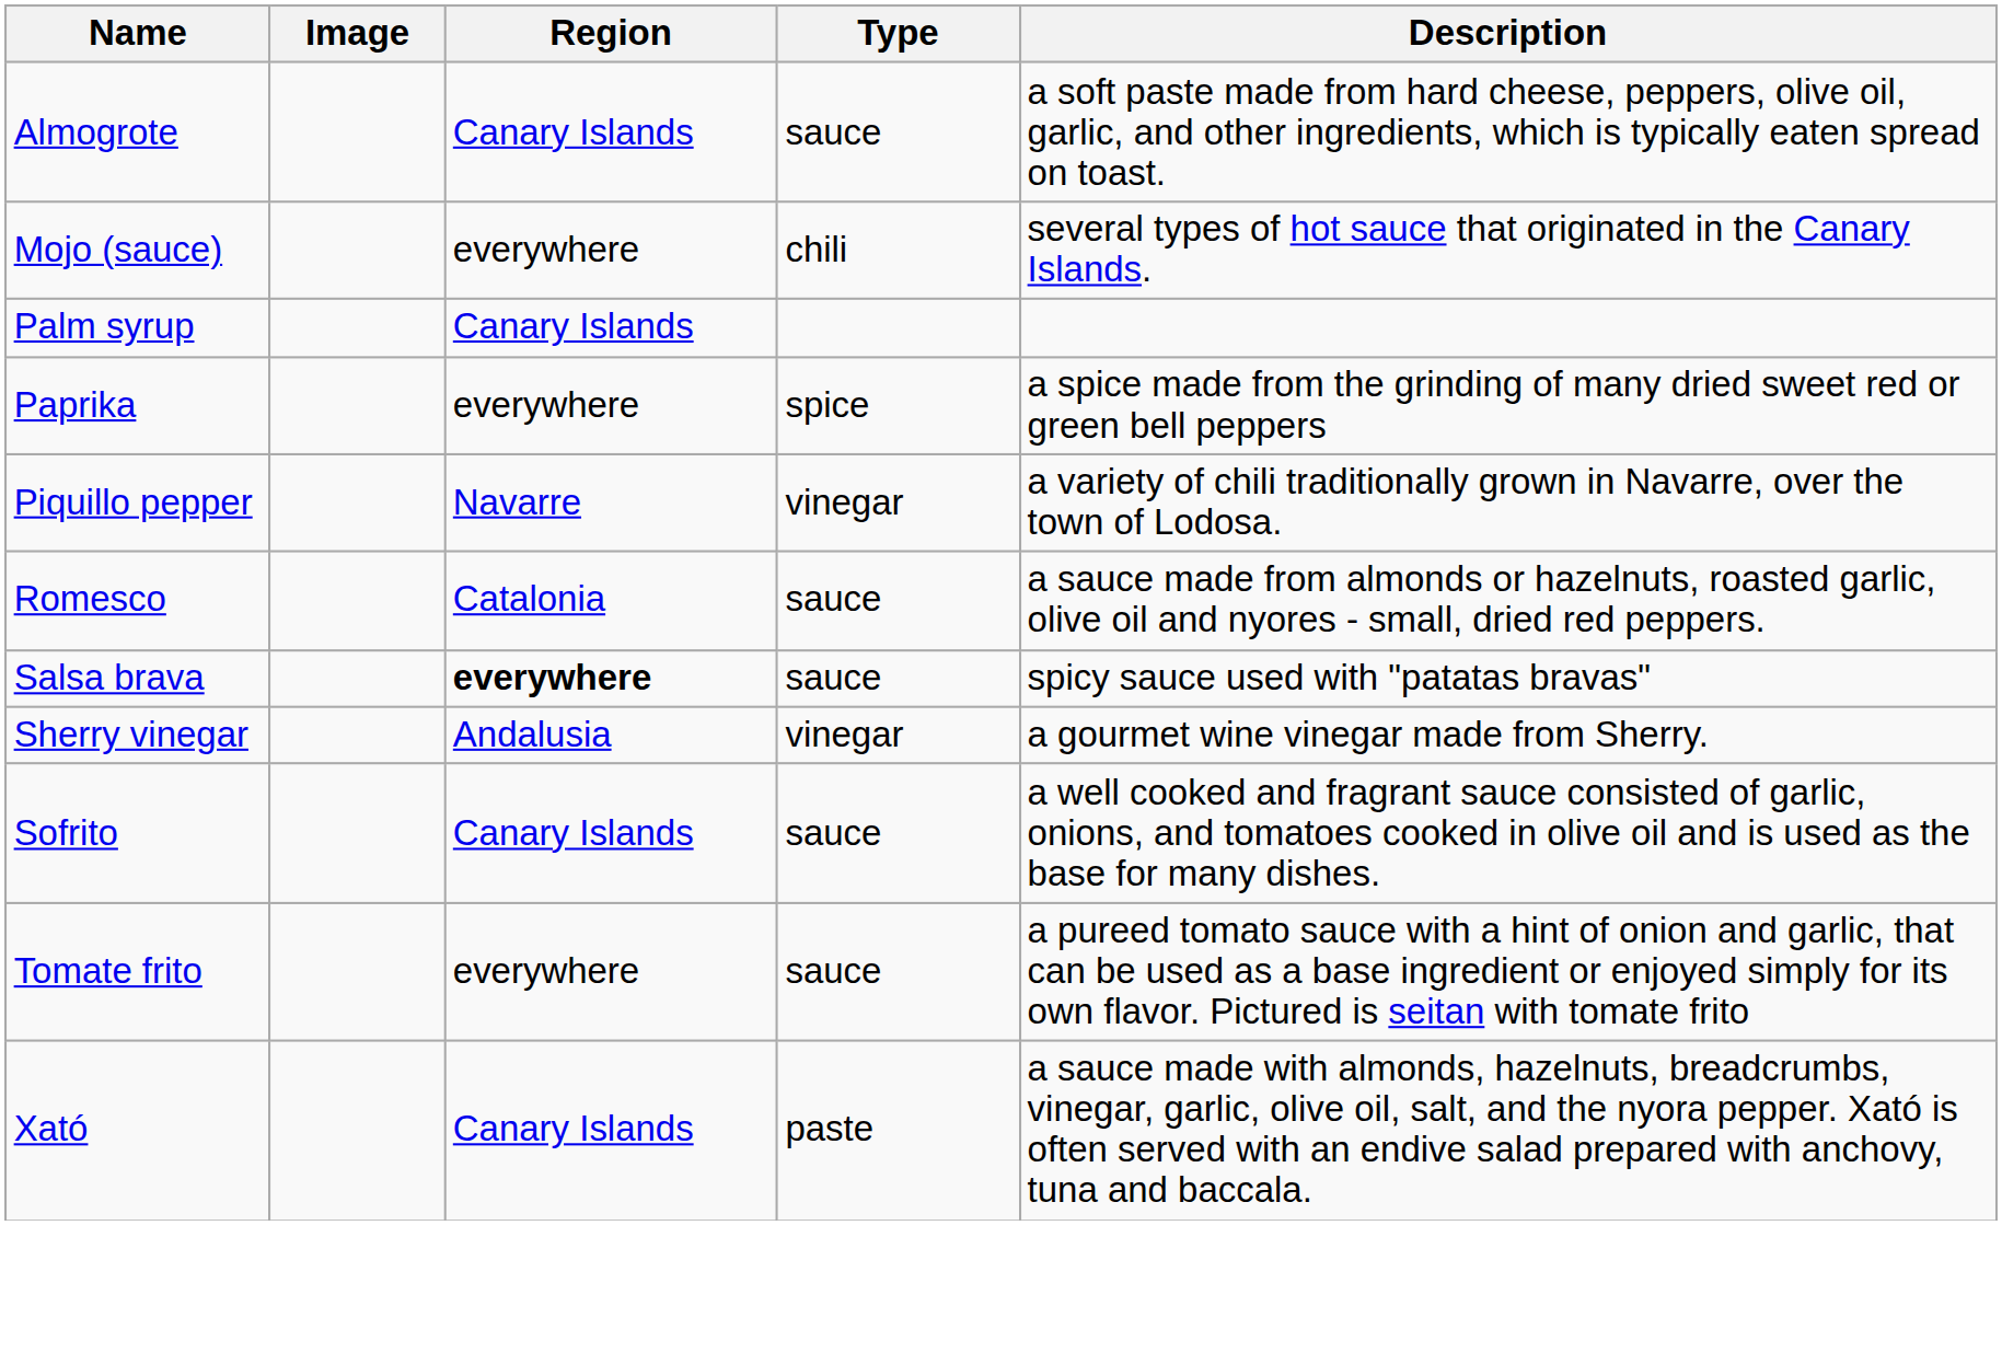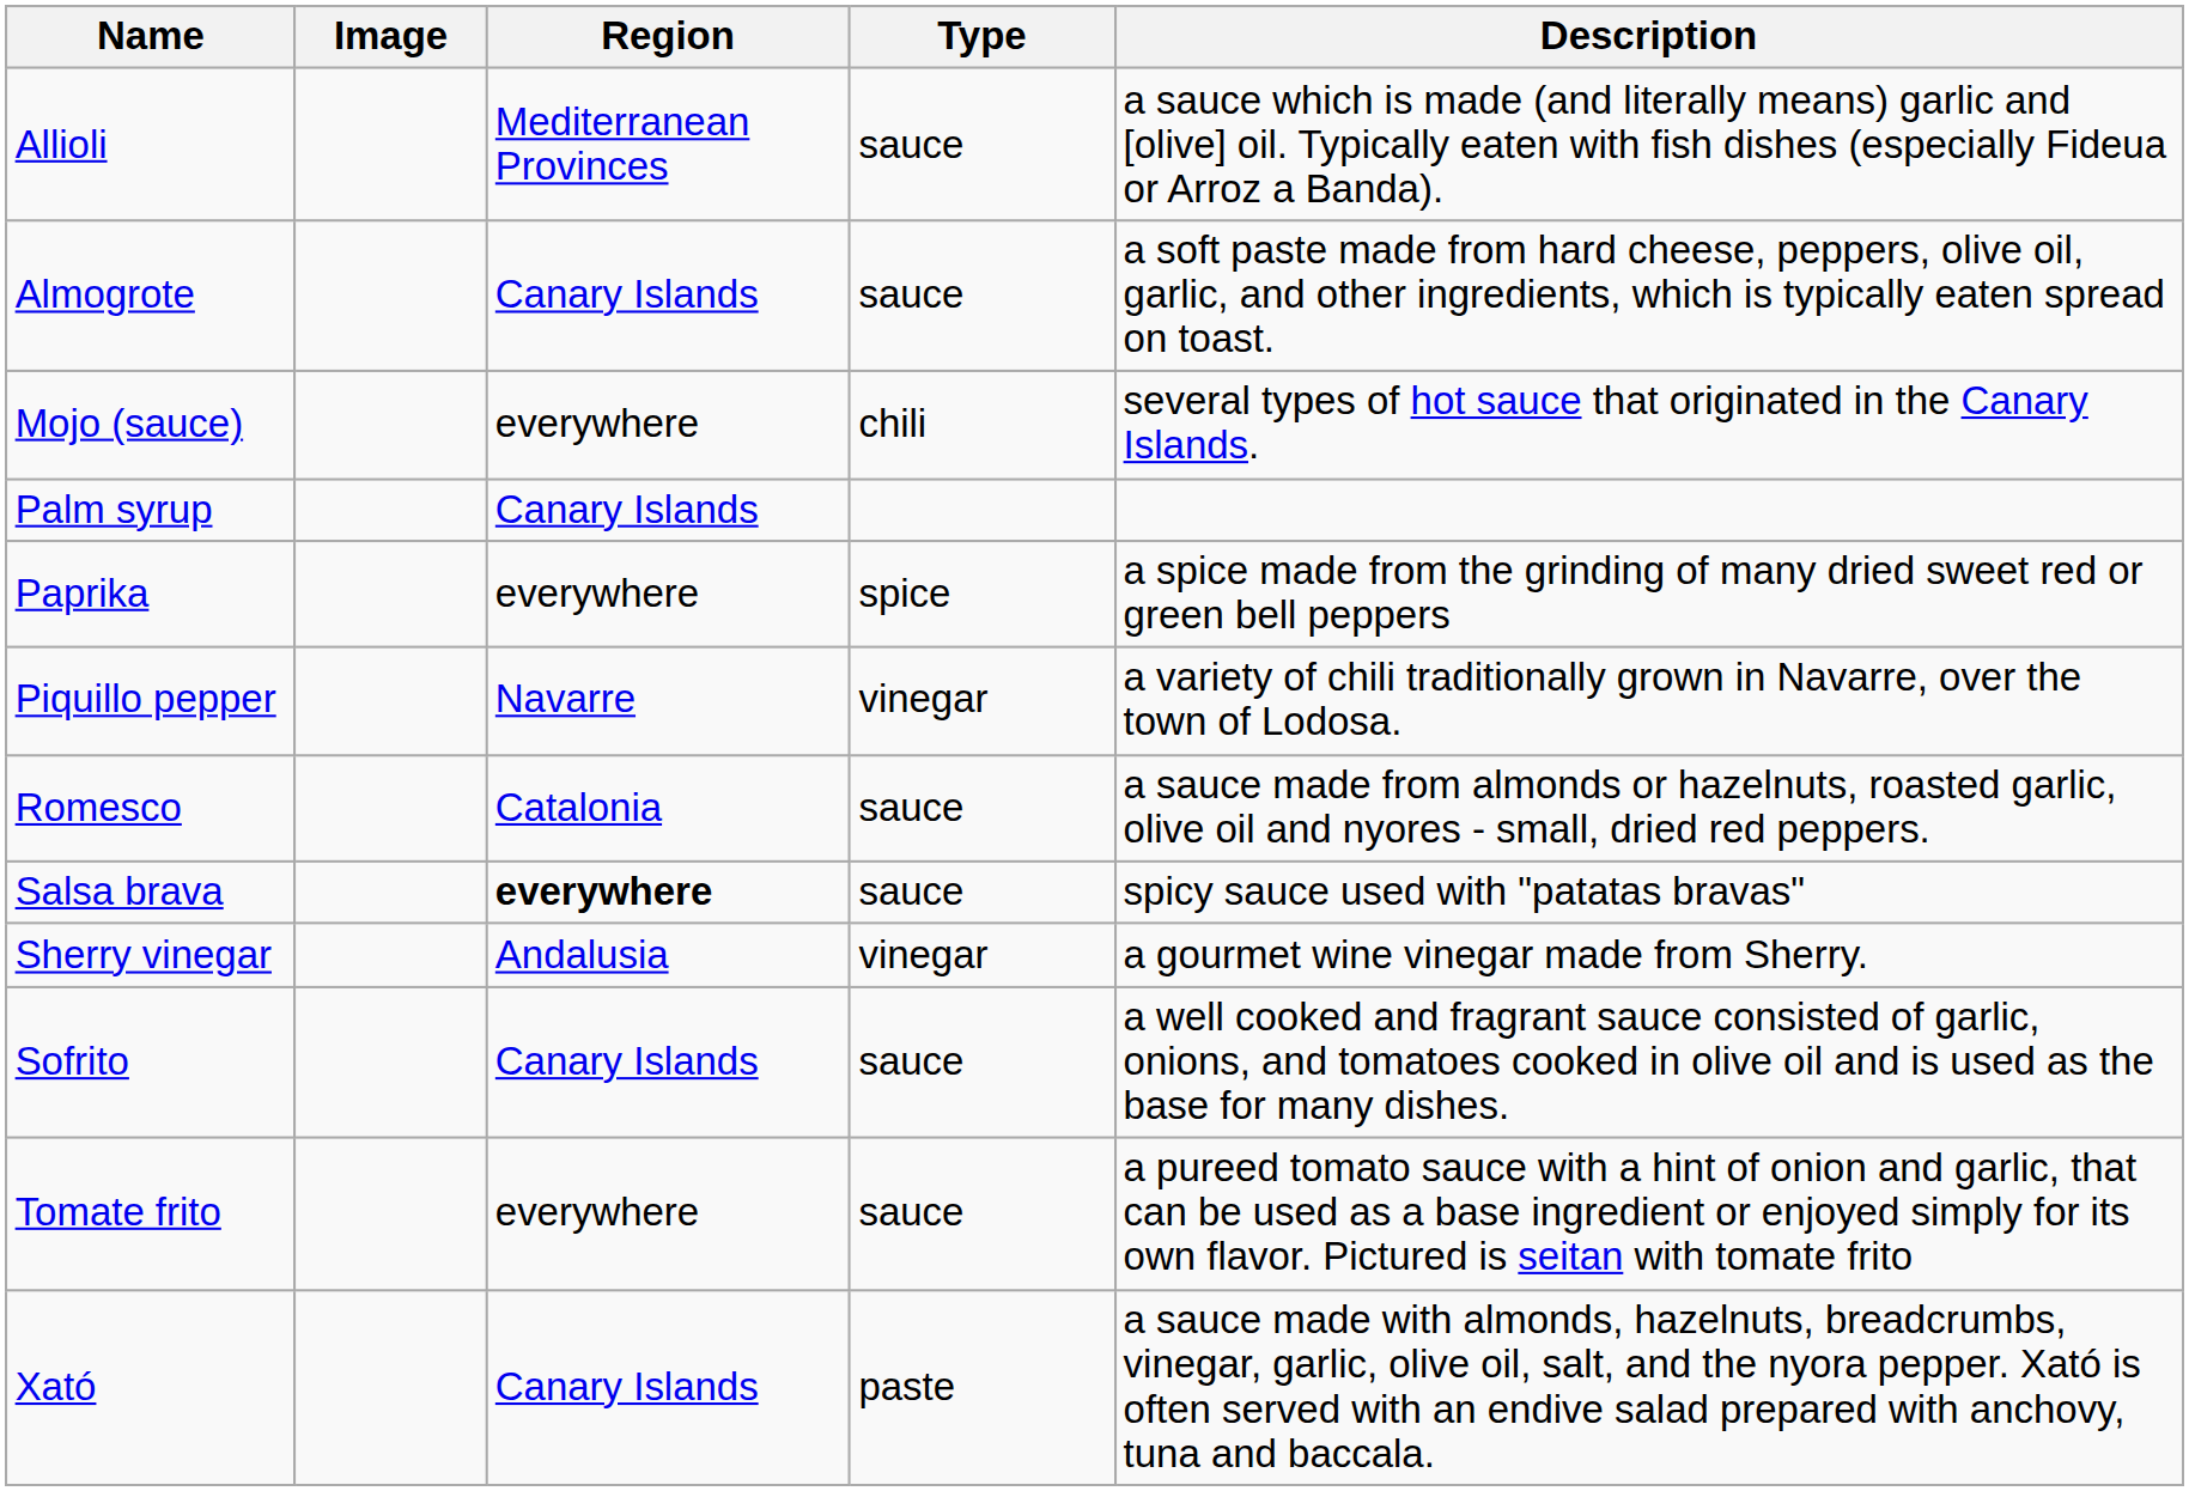 <table class="wikitable sortable" width="100%">
 <tr>
 <th style="width:110px;">Name</th>
 <th style="width:70px;">Image</th>
 <th style="width:140px;">Region</th>
 <th style="width:100px;">Type</th>
 <th>Description</th>
+</tr>
+<tr>
+<td><a href='#'>Allioli</a></td>
+<td></td>
+<td><a href='#'>Mediterranean Provinces</a></td>
+<td>sauce</td>
+<td>a sauce which is made (and literally means) garlic and [olive] oil. Typically eaten with fish dishes (especially Fideua or Arroz a Banda).</td>
 </tr>
 <tr>
 <td><a href='#'>Almogrote</a></td>
 <td></td>
 <td><a href='#'>Canary Islands</a></td>
 <td>sauce</td>
 <td>a soft paste made from hard cheese, peppers, olive oil, garlic, and other ingredients, which is typically eaten spread on toast.</td>
 </tr>
 <tr>
 <td><a href='#'>Mojo (sauce)</a></td>
 <td></td>
 <td>everywhere</td>
 <td>chili</td>
 <td>several types of <a href='#'>hot sauce</a> that originated in the <a href='#'>Canary Islands</a>.</td>
 </tr>
 <tr>
 <td><a href='#'>Palm syrup</a></td>
 <td></td>
 <td><a href='#'>Canary Islands</a></td>
 <td></td>
 <td></td>
 </tr>
 <tr>
 <td><a href='#'>Paprika</a></td>
 <td></td>
 <td>everywhere</td>
 <td>spice</td>
 <td>a spice made from the grinding of many dried sweet red or green bell peppers</td>
 </tr>
 <tr>
 <td><a href='#'>Piquillo pepper</a></td>
 <td></td>
 <td><a href='#'>Navarre</a></td>
 <td>vinegar</td>
 <td>a variety of chili traditionally grown in Navarre, over the town of Lodosa.</td>
 </tr>
 <tr>
 <td><a href='#'>Romesco</a></td>
 <td></td>
 <td><a href='#'>Catalonia</a></td>
 <td>sauce</td>
 <td>a sauce made from almonds or hazelnuts, roasted garlic, olive oil and nyores - small, dried red peppers.</td>
 </tr>
 <tr>
 <td><a href='#'>Salsa brava</a></td>
 <td></td>
 <td><strong>everywhere</strong></td>
 <td>sauce</td>
 <td>spicy sauce used with "patatas bravas"</td>
 </tr>
 <tr>
 <td><a href='#'>Sherry vinegar</a></td>
 <td></td>
 <td><a href='#'>Andalusia</a></td>
 <td>vinegar</td>
 <td>a gourmet wine vinegar made from Sherry.</td>
 </tr>
 <tr>
 <td><a href='#'>Sofrito</a></td>
 <td></td>
 <td><a href='#'>Canary Islands</a></td>
 <td>sauce</td>
 <td>a well cooked and fragrant sauce consisted of garlic, onions, and tomatoes cooked in olive oil and is used as the base for many dishes.</td>
 </tr>
 <tr>
 <td><a href='#'>Tomate frito</a></td>
 <td></td>
 <td>everywhere</td>
 <td>sauce</td>
 <td>a pureed tomato sauce with a hint of onion and garlic, that can be used as a base ingredient or enjoyed simply for its own flavor. Pictured is <a href='#'>seitan</a> with tomate frito</td>
 </tr>
 <tr>
 <td><a href='#'>Xató</a></td>
 <td></td>
 <td><a href='#'>Canary Islands</a></td>
 <td>paste</td>
 <td>a sauce made with almonds, hazelnuts, breadcrumbs, vinegar, garlic, olive oil, salt, and the nyora pepper. Xató is often served with an endive salad prepared with anchovy, tuna and baccala.</td>
 </tr>
 </table>
